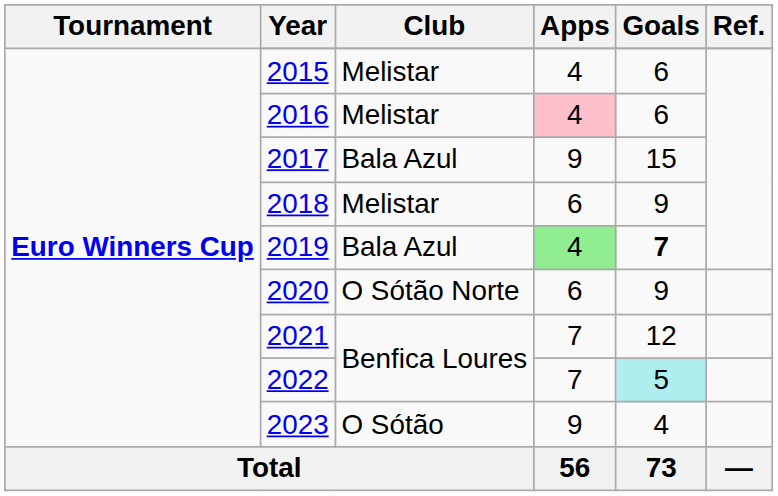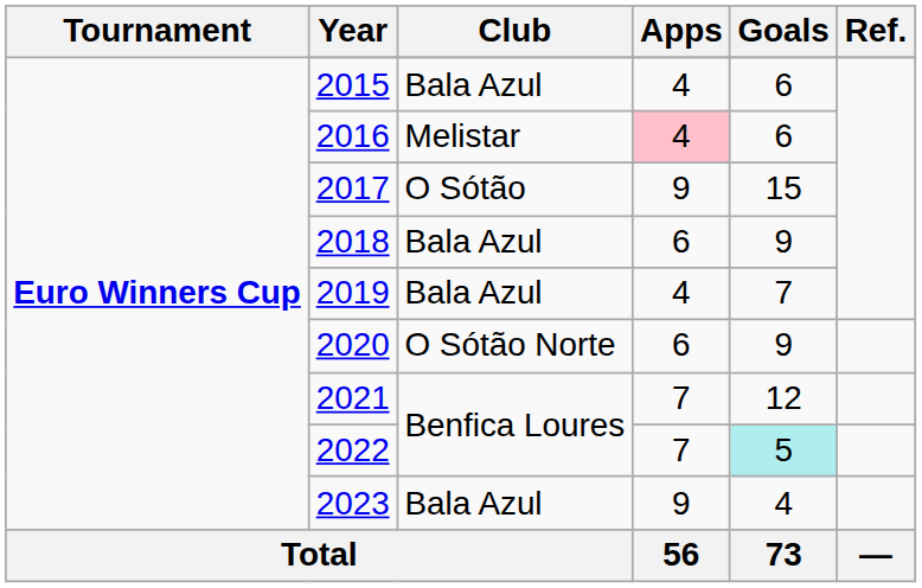 <table class="wikitable" style="text-align:center;">
 <tr>
 <th>Tournament</th>
 <th>Year</th>
 <th>Club</th>
 <th>Apps</th>
 <th>Goals</th>
 <th>Ref.</th>
 </tr>
 <tr>
 <td rowspan="10"><strong><a href='#'>Euro Winners Cup</a></strong></td>
 </tr>
 <tr>
 <td> <a href='#'>2015</a></td>
-<td align=left> Melistar</td>
+<td align=left> Bala Azul</td>
 <td>4</td>
 <td>6</td>
 <td rowspan=5></td>
 </tr>
 <tr>
 <td> <a href='#'>2016</a></td>
 <td align=left> Melistar</td>
 <td style="background: pink;">4</td>
 <td>6</td>
 </tr>
 <tr>
 <td> <a href='#'>2017</a></td>
-<td align=left> Bala Azul</td>
+<td align=left> O Sótão</td>
 <td>9</td>
 <td>15</td>
 </tr>
 <tr>
 <td> <a href='#'>2018</a></td>
-<td align=left> Melistar</td>
+<td align=left> Bala Azul</td>
 <td>6</td>
 <td>9</td>
 </tr>
 <tr>
 <td> <a href='#'>2019</a></td>
 <td align=left> Bala Azul</td>
-<td style="background: lightgreen;">4</td>
-<td><strong>7</strong></td>
+<td>4</td>
+<td>7</td>
 </tr>
 <tr>
 <td> <a href='#'>2020</a></td>
 <td align=left> O Sótão Norte</td>
 <td>6</td>
 <td>9</td>
 <td></td>
 </tr>
 <tr>
 <td> <a href='#'>2021</a></td>
 <td align=left rowspan=2> Benfica Loures</td>
 <td>7</td>
 <td>12</td>
 <td></td>
 </tr>
 <tr>
 <td> <a href='#'>2022</a></td>
 <td>7</td>
 <td style="background: paleturquoise;">5</td>
 <td></td>
 </tr>
 <tr>
 <td> <a href='#'>2023</a></td>
-<td align=left> O Sótão</td>
+<td align=left> Bala Azul</td>
 <td>9</td>
 <td>4</td>
 <td></td>
 </tr>
 <tr>
 <th colspan=3>Total</th>
 <th>56</th>
 <th>73</th>
 <th>—</th>
 </tr>
 </table>
